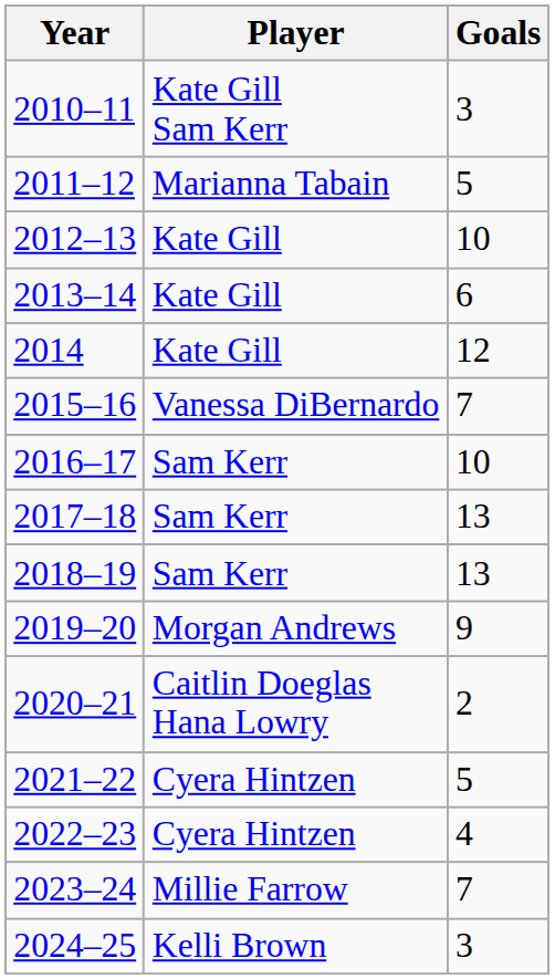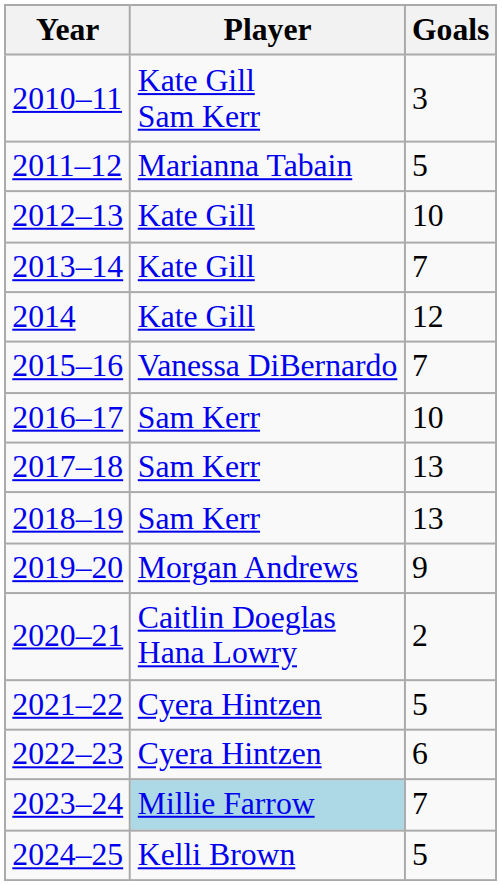 <table class="wikitable">
 <tr>
 <th>Year</th>
 <th>Player</th>
 <th>Goals</th>
 </tr>
 <tr>
 <td><a href='#'>2010–11</a></td>
 <td> <a href='#'>Kate Gill</a> <br> <a href='#'>Sam Kerr</a></td>
 <td>3</td>
 </tr>
 <tr>
 <td><a href='#'>2011–12</a></td>
 <td> <a href='#'>Marianna Tabain</a></td>
 <td>5</td>
 </tr>
 <tr>
 <td><a href='#'>2012–13</a></td>
 <td> <a href='#'>Kate Gill</a></td>
 <td>10</td>
 </tr>
 <tr>
 <td><a href='#'>2013–14</a></td>
 <td> <a href='#'>Kate Gill</a></td>
-<td>6</td>
+<td>7</td>
 </tr>
 <tr>
 <td><a href='#'>2014</a></td>
 <td> <a href='#'>Kate Gill</a></td>
 <td>12</td>
 </tr>
 <tr>
 <td><a href='#'>2015–16</a></td>
 <td> <a href='#'>Vanessa DiBernardo</a></td>
 <td>7</td>
 </tr>
 <tr>
 <td><a href='#'>2016–17</a></td>
 <td> <a href='#'>Sam Kerr</a></td>
 <td>10</td>
 </tr>
 <tr>
 <td><a href='#'>2017–18</a></td>
 <td> <a href='#'>Sam Kerr</a></td>
 <td>13</td>
 </tr>
 <tr>
 <td><a href='#'>2018–19</a></td>
 <td> <a href='#'>Sam Kerr</a></td>
 <td>13</td>
 </tr>
 <tr>
 <td><a href='#'>2019–20</a></td>
 <td> <a href='#'>Morgan Andrews</a></td>
 <td>9</td>
 </tr>
 <tr>
 <td><a href='#'>2020–21</a></td>
 <td> <a href='#'>Caitlin Doeglas</a> <br> <a href='#'>Hana Lowry</a></td>
 <td>2</td>
 </tr>
 <tr>
 <td><a href='#'>2021–22</a></td>
 <td> <a href='#'>Cyera Hintzen</a></td>
 <td>5</td>
 </tr>
 <tr>
 <td><a href='#'>2022–23</a></td>
 <td> <a href='#'>Cyera Hintzen</a></td>
-<td>4</td>
+<td>6</td>
 </tr>
 <tr>
 <td><a href='#'>2023–24</a></td>
-<td> <a href='#'>Millie Farrow</a></td>
+<td style="background: lightblue;"> <a href='#'>Millie Farrow</a></td>
 <td>7</td>
 </tr>
 <tr>
 <td><a href='#'>2024–25</a></td>
 <td> <a href='#'>Kelli Brown</a></td>
-<td>3</td>
+<td>5</td>
 </tr>
 </table>
